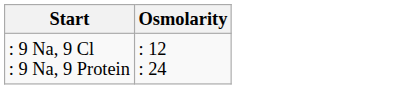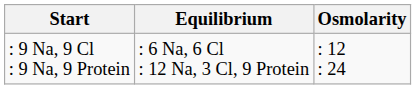 <table class="wikitable">
 <tr>
 <th>Start</th>
+<th>Equilibrium</th>
 <th>Osmolarity</th>
 </tr>
 <tr>
 <td>: 9 Na, 9 Cl<br>: 9 Na, 9 Protein</td>
+<td>: 6 Na, 6 Cl<br>: 12 Na, 3 Cl, 9 Protein</td>
 <td>: 12<br>: 24</td>
 </tr>
 </table>
